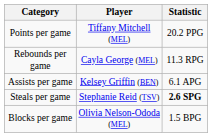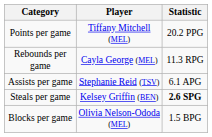 <table class="wikitable" style="width: 35%; text-align:center; font-size:90%">
 <tr>
 <th width=25%>Category</th>
 <th width=30%>Player</th>
 <th width=10%>Statistic</th>
 </tr>
 <tr>
 <td>Points per game</td>
 <td><a href='#'>Tiffany Mitchell</a> <small>(<a href='#'>MEL</a>)</small></td>
 <td>20.2 PPG</td>
 </tr>
 <tr>
 <td>Rebounds per game</td>
 <td><a href='#'>Cayla George</a> <small>(<a href='#'>MEL</a>)</small></td>
 <td>11.3 RPG</td>
 </tr>
 <tr>
 <td>Assists per game</td>
-<td><a href='#'>Kelsey Griffin</a> <small>(<a href='#'>BEN</a>)</small></td>
+<td><a href='#'>Stephanie Reid</a> <small>(<a href='#'>TSV</a>)</small></td>
 <td>6.1 APG</td>
 </tr>
 <tr>
 <td>Steals per game</td>
-<td><a href='#'>Stephanie Reid</a> <small>(<a href='#'>TSV</a>)</small></td>
+<td><a href='#'>Kelsey Griffin</a> <small>(<a href='#'>BEN</a>)</small></td>
 <td><strong>2.6 SPG</strong></td>
 </tr>
 <tr>
 <td>Blocks per game</td>
 <td><a href='#'>Olivia Nelson-Ododa</a> <small>(<a href='#'>MEL</a>)</small></td>
 <td>1.5 BPG</td>
 </tr>
 </table>
